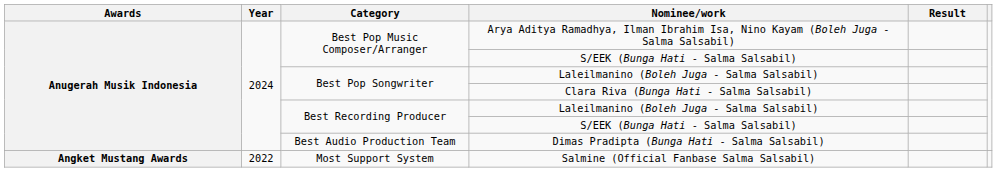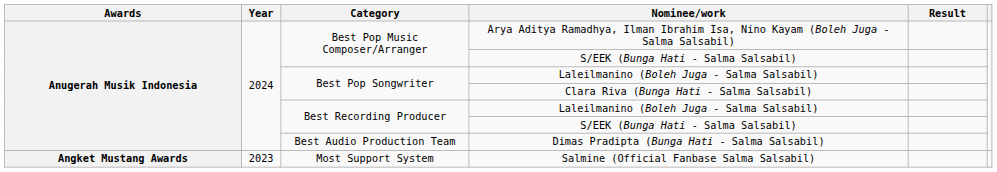 <table class="wikitable sortable plainrowheaders">
 <tr>
 <th scope="col" width="24%">Awards</th>
 <th scope="col" width="4%">Year</th>
 <th scope="col">Category</th>
 <th scope="col">Nominee/work</th>
 <th scope="col" style="width:8%;">Result</th>
 <th scope="col" class="unsortable"></th>
 </tr>
 <tr>
 <th rowspan="7" scope="row"><strong>Anugerah Musik Indonesia</strong></th>
 <td rowspan="7" align="center">2024</td>
 <td rowspan="2" align="center">Best Pop Music Composer/Arranger</td>
 <td align="center">Arya Aditya Ramadhya, Ilman Ibrahim Isa, Nino Kayam (<em>Boleh Juga</em> - Salma Salsabil)</td>
 <td></td>
 <td rowspan="7" align="center"></td>
 </tr>
 <tr>
 <td align="center">S/EEK (<em>Bunga Hati</em> - Salma Salsabil)</td>
 <td></td>
 </tr>
 <tr>
 <td rowspan="2" align="center">Best Pop Songwriter</td>
 <td align="center">Laleilmanino (<em>Boleh Juga</em> - Salma Salsabil)</td>
 <td></td>
 </tr>
 <tr>
 <td align="center">Clara Riva (<em>Bunga Hati</em> - Salma Salsabil)</td>
 <td></td>
 </tr>
 <tr>
 <td rowspan="2" align="center">Best Recording Producer</td>
 <td align="center">Laleilmanino (<em>Boleh Juga</em> - Salma Salsabil)</td>
 <td></td>
 </tr>
 <tr>
 <td align="center">S/EEK (<em>Bunga Hati</em> - Salma Salsabil)</td>
 <td></td>
 </tr>
 <tr>
 <td align="center">Best Audio Production Team</td>
 <td align="center">Dimas Pradipta (<em>Bunga Hati</em> - Salma Salsabil)</td>
 <td></td>
 </tr>
 <tr>
 <th scope="row"><strong>Angket Mustang Awards</strong></th>
-<td align="center">2022</td>
+<td align="center">2023</td>
 <td align="center">Most Support System</td>
 <td align="center">Salmine (Official Fanbase Salma Salsabil)</td>
 <td></td>
 <td align="center"></td>
 </tr>
 </table>
